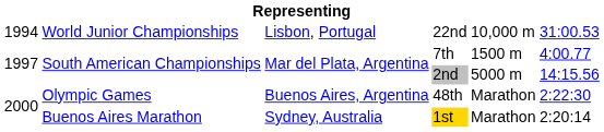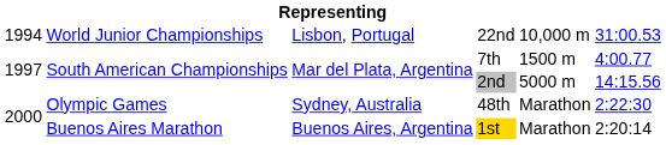 <table>
 <tr>
 <th colspan="6">Representing </th>
 </tr>
 <tr>
 <td>1994</td>
 <td><a href='#'>World Junior Championships</a></td>
 <td><a href='#'>Lisbon</a>, <a href='#'>Portugal</a></td>
 <td>22nd</td>
 <td>10,000 m</td>
 <td><a href='#'>31:00.53</a></td>
 </tr>
 <tr>
 <td rowspan=2>1997</td>
 <td rowspan=2><a href='#'>South American Championships</a></td>
 <td rowspan=2><a href='#'>Mar del Plata, Argentina</a></td>
 <td>7th</td>
 <td>1500 m</td>
 <td><a href='#'>4:00.77</a></td>
 </tr>
 <tr>
 <td bgcolor=silver>2nd</td>
 <td>5000 m</td>
 <td><a href='#'>14:15.56</a></td>
 </tr>
 <tr>
 <td rowspan=2>2000</td>
 <td><a href='#'>Olympic Games</a></td>
-<td><a href='#'>Buenos Aires, Argentina</a></td>
+<td><a href='#'>Sydney, Australia</a></td>
 <td>48th</td>
 <td>Marathon</td>
 <td><a href='#'>2:22:30</a></td>
 </tr>
 <tr>
 <td><a href='#'>Buenos Aires Marathon</a></td>
-<td><a href='#'>Sydney, Australia</a></td>
+<td><a href='#'>Buenos Aires, Argentina</a></td>
 <td bgcolor="gold">1st</td>
 <td>Marathon</td>
 <td>2:20:14</td>
 </tr>
 </table>
